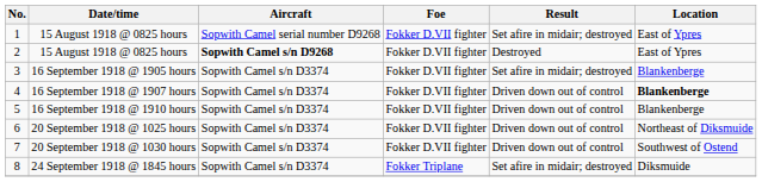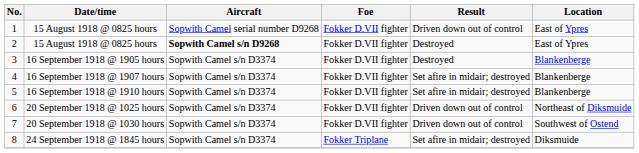 <table class="wikitable" border="1" style="margin: 1em auto 1em auto">
 <tr>
 <th>No.</th>
 <th>Date/time</th>
 <th>Aircraft</th>
 <th>Foe</th>
 <th>Result</th>
 <th>Location</th>
 </tr>
 <tr>
 <td align="center">1</td>
 <td align="center">15 August 1918 @ 0825 hours</td>
 <td><a href='#'>Sopwith Camel</a> serial number D9268</td>
 <td><a href='#'>Fokker D.VII</a> fighter</td>
-<td>Set afire in midair; destroyed</td>
+<td>Driven down out of control</td>
 <td>East of <a href='#'>Ypres</a></td>
 </tr>
 <tr>
 <td align="center">2</td>
 <td align="center">15 August 1918 @ 0825 hours</td>
 <td><strong>Sopwith Camel s/n D9268</strong></td>
 <td>Fokker D.VII fighter</td>
 <td>Destroyed</td>
 <td>East of Ypres</td>
 </tr>
 <tr>
 <td align="center">3</td>
 <td align="center">16 September 1918 @ 1905 hours</td>
 <td>Sopwith Camel s/n D3374</td>
 <td>Fokker D.VII fighter</td>
-<td>Set afire in midair; destroyed</td>
+<td>Destroyed</td>
 <td><a href='#'>Blankenberge</a></td>
 </tr>
 <tr>
 <td align="center">4</td>
 <td align="center">16 September 1918 @ 1907 hours</td>
 <td>Sopwith Camel s/n D3374</td>
 <td>Fokker D.VII fighter</td>
-<td>Driven down out of control</td>
-<td><strong>Blankenberge</strong></td>
+<td>Set afire in midair; destroyed</td>
+<td>Blankenberge</td>
 </tr>
 <tr>
 <td align="center">5</td>
 <td align="center">16 September 1918 @ 1910 hours</td>
 <td>Sopwith Camel s/n D3374</td>
 <td>Fokker D.VII fighter</td>
-<td>Driven down out of control</td>
+<td>Set afire in midair; destroyed</td>
 <td>Blankenberge</td>
 </tr>
 <tr>
 <td align="center">6</td>
 <td align="center">20 September 1918 @ 1025 hours</td>
 <td>Sopwith Camel s/n D3374</td>
 <td>Fokker D.VII fighter</td>
 <td>Driven down out of control</td>
 <td>Northeast of <a href='#'>Diksmuide</a></td>
 </tr>
 <tr>
 <td align="center">7</td>
 <td align="center">20 September 1918 @ 1030 hours</td>
 <td>Sopwith Camel s/n D3374</td>
 <td>Fokker D.VII fighter</td>
 <td>Driven down out of control</td>
 <td>Southwest of <a href='#'>Ostend</a></td>
 </tr>
 <tr>
 <td align="center">8</td>
 <td align="center">24 September 1918 @ 1845 hours</td>
 <td>Sopwith Camel s/n D3374</td>
 <td><a href='#'>Fokker Triplane</a></td>
 <td>Set afire in midair; destroyed</td>
 <td>Diksmuide</td>
 </tr>
 <tr>
 </tr>
 </table>
